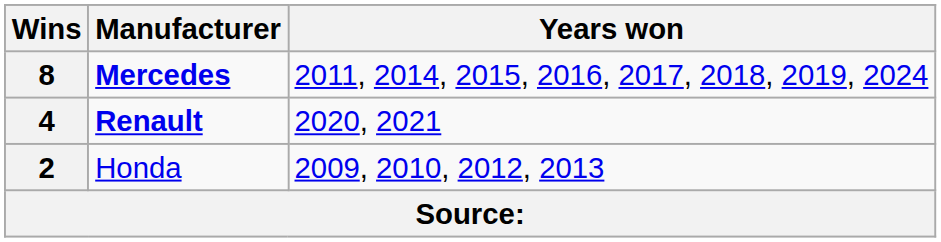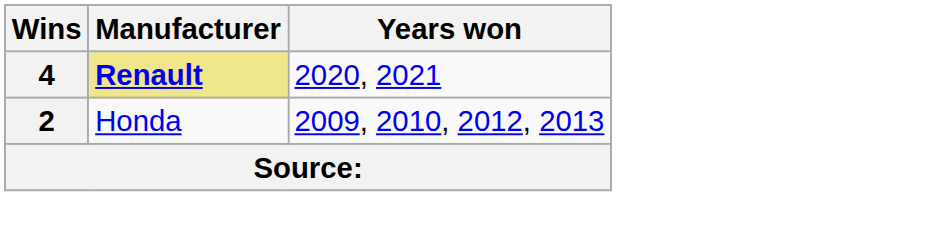 <table class="wikitable" style="font-size: 95%;">
 <tr>
 <th>Wins</th>
 <th>Manufacturer</th>
 <th>Years won</th>
 </tr>
 <tr>
-<th>8</th>
-<td> <strong><a href='#'>Mercedes</a></strong></td>
-<td><a href='#'>2011</a>, <a href='#'>2014</a>, <a href='#'>2015</a>, <a href='#'>2016</a>, <a href='#'>2017</a>, <a href='#'>2018</a>, <a href='#'>2019</a>, <a href='#'>2024</a></td>
-</tr>
-<tr>
 <th>4</th>
-<td> <strong><a href='#'>Renault</a></strong></td>
+<td style="background: khaki;"> <strong><a href='#'>Renault</a></strong></td>
 <td><a href='#'>2020</a>, <a href='#'>2021</a></td>
 </tr>
 <tr>
 <th>2</th>
 <td> <a href='#'>Honda</a></td>
 <td><a href='#'>2009</a>, <a href='#'>2010</a>, <a href='#'>2012</a>, <a href='#'>2013</a></td>
 </tr>
 <tr>
 <th colspan=3>Source:</th>
 </tr>
 </table>
